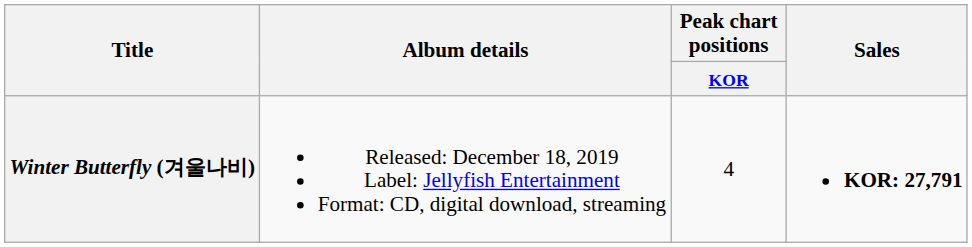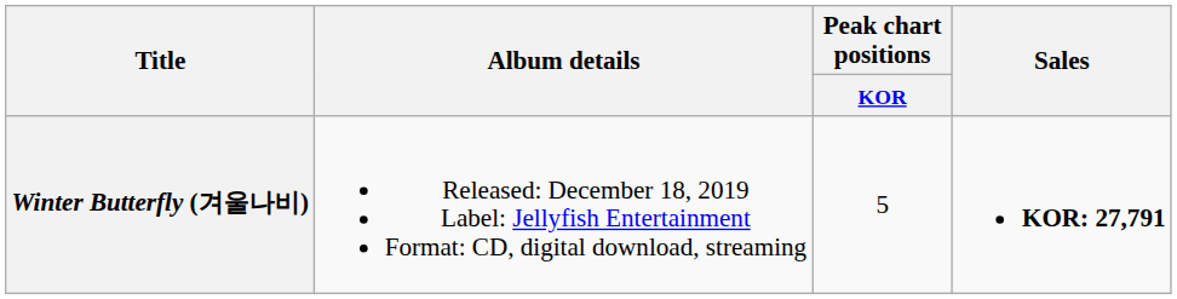 <table class="wikitable plainrowheaders" style="text-align:center;">
 <tr>
 <th scope="col" rowspan="2">Title</th>
 <th scope="col" rowspan="2">Album details</th>
 <th scope="col" colspan="1" style="width:5em;">Peak chart positions</th>
 <th scope="col" rowspan="2">Sales</th>
 </tr>
 <tr>
 <th><small><a href='#'>KOR</a></small><br></th>
 </tr>
 <tr>
 <th scope="row"><em>Winter Butterfly</em> (겨울나비)</th>
 <td><br><ul><li>Released: December 18, 2019</li><li>Label: <a href='#'>Jellyfish Entertainment</a></li><li>Format: CD, digital download, streaming</li></ul></td>
-<td>4</td>
+<td>5</td>
 <td><strong><br><ul><li>KOR: 27,791</li></ul></strong></td>
 </tr>
 </table>
